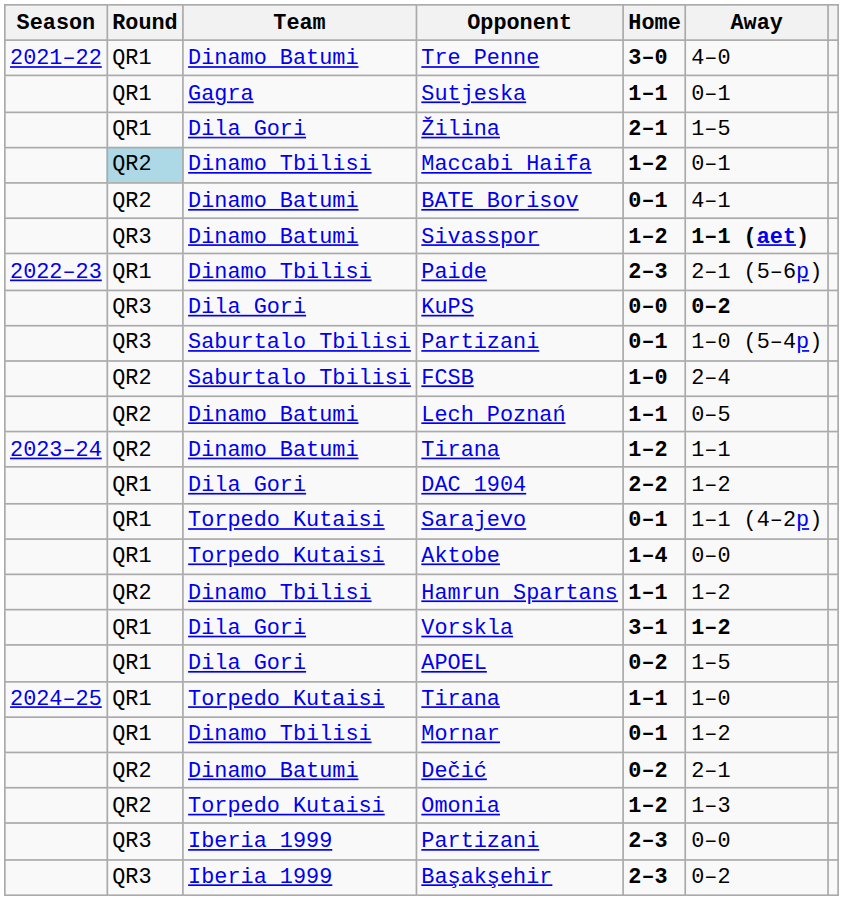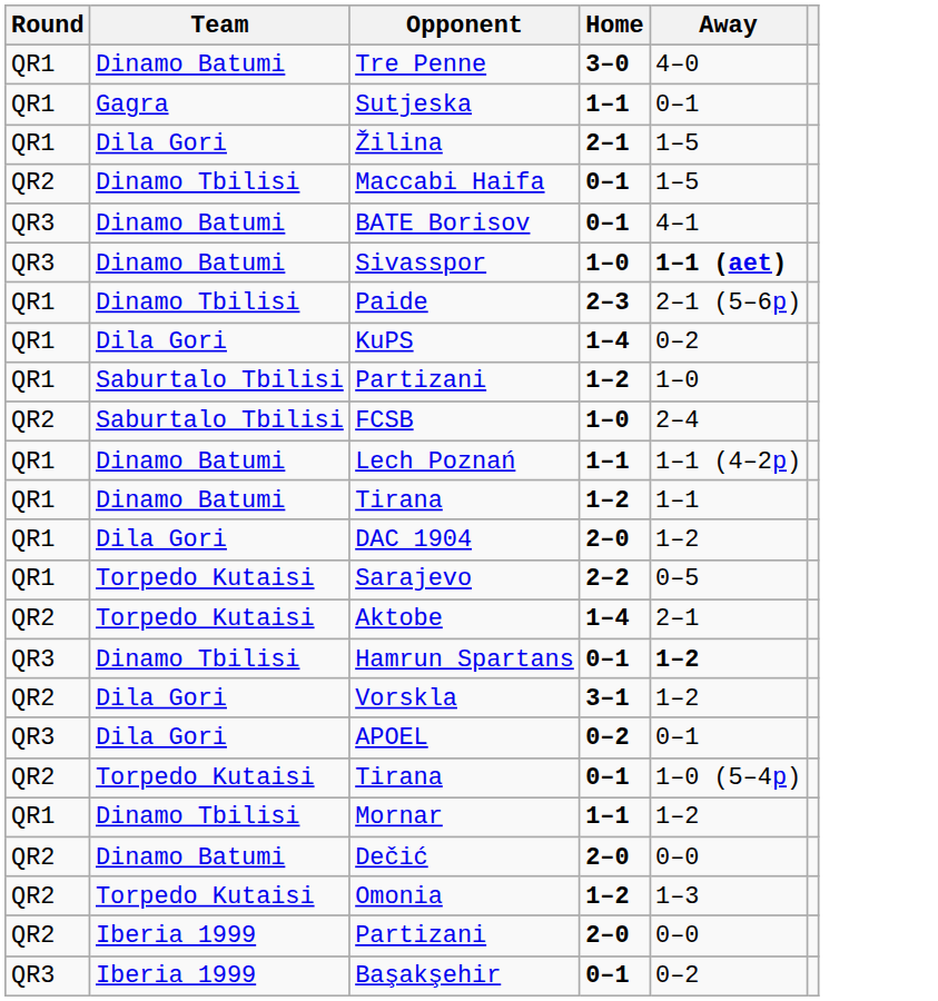 <table class="sortable wikitable plainrowheaders mw-collapsible mw-collapsed" |}>
 <tr>
-<th>Season</th>
 <th>Round</th>
 <th>Team</th>
 <th>Opponent</th>
 <th>Home</th>
 <th>Away</th>
 <th></th>
 </tr>
 <tr>
-<td><a href='#'>2021–22</a></td>
 <td>QR1</td>
 <td> <a href='#'>Dinamo Batumi</a></td>
 <td> <a href='#'>Tre Penne</a></td>
 <td><strong>3–0</strong></td>
 <td>4–0</td>
 <td></td>
 </tr>
 <tr>
-<td></td>
 <td>QR1</td>
 <td> <a href='#'>Gagra</a></td>
 <td> <a href='#'>Sutjeska</a></td>
 <td><strong>1–1</strong></td>
 <td>0–1</td>
 <td></td>
 </tr>
 <tr>
-<td></td>
 <td>QR1</td>
 <td> <a href='#'>Dila Gori</a></td>
 <td> <a href='#'>Žilina</a></td>
 <td><strong>2–1</strong></td>
 <td>1–5</td>
 <td></td>
 </tr>
 <tr>
-<td></td>
-<td style="background: lightblue;">QR2</td>
+<td>QR2</td>
 <td> <a href='#'>Dinamo Tbilisi</a></td>
 <td> <a href='#'>Maccabi Haifa</a></td>
-<td><strong>1–2</strong></td>
-<td>0–1</td>
+<td><strong>0–1</strong></td>
+<td>1–5</td>
 <td></td>
 </tr>
 <tr>
-<td></td>
-<td>QR2</td>
+<td>QR3</td>
 <td> <a href='#'>Dinamo Batumi</a></td>
 <td> <a href='#'>BATE Borisov</a></td>
 <td><strong>0–1</strong></td>
 <td>4–1</td>
 <td></td>
 </tr>
 <tr>
-<td></td>
 <td>QR3</td>
 <td> <a href='#'>Dinamo Batumi</a></td>
 <td> <a href='#'>Sivasspor</a></td>
-<td><strong>1–2</strong></td>
+<td><strong>1–0</strong></td>
 <td><strong>1–1 (<a href='#'>aet</a>)</strong></td>
 <td></td>
 </tr>
 <tr>
-<td><a href='#'>2022–23</a></td>
 <td>QR1</td>
 <td> <a href='#'>Dinamo Tbilisi</a></td>
 <td> <a href='#'>Paide</a></td>
 <td><strong>2–3</strong></td>
 <td>2–1 (5–6<a href='#'>p</a>)</td>
 <td></td>
 </tr>
 <tr>
-<td></td>
-<td>QR3</td>
+<td>QR1</td>
 <td> <a href='#'>Dila Gori</a></td>
 <td> <a href='#'>KuPS</a></td>
-<td><strong>0–0</strong></td>
-<td><strong>0–2</strong></td>
+<td><strong>1–4</strong></td>
+<td>0–2</td>
 <td></td>
 </tr>
 <tr>
-<td></td>
-<td>QR3</td>
+<td>QR1</td>
 <td> <a href='#'>Saburtalo Tbilisi</a></td>
 <td> <a href='#'>Partizani</a></td>
-<td><strong>0–1</strong></td>
-<td>1–0 (5–4<a href='#'>p</a>)</td>
+<td><strong>1–2</strong></td>
+<td>1–0</td>
 <td></td>
 </tr>
 <tr>
-<td></td>
 <td>QR2</td>
 <td> <a href='#'>Saburtalo Tbilisi</a></td>
 <td> <a href='#'>FCSB</a></td>
 <td><strong>1–0</strong></td>
 <td>2–4</td>
 <td></td>
 </tr>
 <tr>
-<td></td>
-<td>QR2</td>
+<td>QR1</td>
 <td> <a href='#'>Dinamo Batumi</a></td>
 <td> <a href='#'>Lech Poznań</a></td>
 <td><strong>1–1</strong></td>
-<td>0–5</td>
+<td>1–1 (4–2<a href='#'>p</a>)</td>
 <td></td>
 </tr>
 <tr>
-<td><a href='#'>2023–24</a></td>
-<td>QR2</td>
+<td>QR1</td>
 <td> <a href='#'>Dinamo Batumi</a></td>
 <td> <a href='#'>Tirana</a></td>
 <td><strong>1–2</strong></td>
 <td>1–1</td>
 <td></td>
 </tr>
 <tr>
-<td></td>
 <td>QR1</td>
 <td> <a href='#'>Dila Gori</a></td>
 <td> <a href='#'>DAC 1904</a></td>
-<td><strong>2–2</strong></td>
+<td><strong>2–0</strong></td>
 <td>1–2</td>
 <td></td>
 </tr>
 <tr>
-<td></td>
 <td>QR1</td>
 <td> <a href='#'>Torpedo Kutaisi</a></td>
 <td> <a href='#'>Sarajevo</a></td>
-<td><strong>0–1</strong></td>
-<td>1–1 (4–2<a href='#'>p</a>)</td>
+<td><strong>2–2</strong></td>
+<td>0–5</td>
 <td></td>
 </tr>
 <tr>
-<td></td>
-<td>QR1</td>
+<td>QR2</td>
 <td> <a href='#'>Torpedo Kutaisi</a></td>
 <td> <a href='#'>Aktobe</a></td>
 <td><strong>1–4</strong></td>
-<td>0–0</td>
+<td>2–1</td>
 <td></td>
 </tr>
 <tr>
-<td></td>
-<td>QR2</td>
+<td>QR3</td>
 <td> <a href='#'>Dinamo Tbilisi</a></td>
 <td> <a href='#'>Hamrun Spartans</a></td>
+<td><strong>0–1</strong></td>
+<td><strong>1–2</strong></td>
+<td></td>
+</tr>
+<tr>
+<td>QR2</td>
+<td> <a href='#'>Dila Gori</a></td>
+<td> <a href='#'>Vorskla</a></td>
+<td><strong>3–1</strong></td>
+<td>1–2</td>
+<td></td>
+</tr>
+<tr>
+<td>QR3</td>
+<td> <a href='#'>Dila Gori</a></td>
+<td> <a href='#'>APOEL</a></td>
+<td><strong>0–2</strong></td>
+<td>0–1</td>
+<td></td>
+</tr>
+<tr>
+<td>QR2</td>
+<td> <a href='#'>Torpedo Kutaisi</a></td>
+<td> <a href='#'>Tirana</a></td>
+<td><strong>0–1</strong></td>
+<td>1–0 (5–4<a href='#'>p</a>)</td>
+<td></td>
+</tr>
+<tr>
+<td>QR1</td>
+<td> <a href='#'>Dinamo Tbilisi</a></td>
+<td> <a href='#'>Mornar</a></td>
 <td><strong>1–1</strong></td>
 <td>1–2</td>
 <td></td>
 </tr>
 <tr>
-<td></td>
-<td>QR1</td>
-<td> <a href='#'>Dila Gori</a></td>
-<td> <a href='#'>Vorskla</a></td>
-<td><strong>3–1</strong></td>
-<td><strong>1–2</strong></td>
+<td>QR2</td>
+<td> <a href='#'>Dinamo Batumi</a></td>
+<td> <a href='#'>Dečić</a></td>
+<td><strong>2–0</strong></td>
+<td>0–0</td>
 <td></td>
 </tr>
 <tr>
-<td></td>
-<td>QR1</td>
-<td> <a href='#'>Dila Gori</a></td>
-<td> <a href='#'>APOEL</a></td>
-<td><strong>0–2</strong></td>
-<td>1–5</td>
-<td></td>
-</tr>
-<tr>
-<td><a href='#'>2024–25</a></td>
-<td>QR1</td>
-<td> <a href='#'>Torpedo Kutaisi</a></td>
-<td> <a href='#'>Tirana</a></td>
-<td><strong>1–1</strong></td>
-<td>1–0</td>
-<td></td>
-</tr>
-<tr>
-<td></td>
-<td>QR1</td>
-<td> <a href='#'>Dinamo Tbilisi</a></td>
-<td> <a href='#'>Mornar</a></td>
-<td><strong>0–1</strong></td>
-<td>1–2</td>
-<td></td>
-</tr>
-<tr>
-<td></td>
-<td>QR2</td>
-<td> <a href='#'>Dinamo Batumi</a></td>
-<td> <a href='#'>Dečić</a></td>
-<td><strong>0–2</strong></td>
-<td>2–1</td>
-<td></td>
-</tr>
-<tr>
-<td></td>
 <td>QR2</td>
 <td> <a href='#'>Torpedo Kutaisi</a></td>
 <td> <a href='#'>Omonia</a></td>
 <td><strong>1–2</strong></td>
 <td>1–3</td>
 <td></td>
 </tr>
 <tr>
-<td></td>
-<td>QR3</td>
+<td>QR2</td>
 <td> <a href='#'>Iberia 1999</a></td>
 <td> <a href='#'>Partizani</a></td>
-<td><strong>2–3</strong></td>
+<td><strong>2–0</strong></td>
 <td>0–0</td>
 <td></td>
 </tr>
 <tr>
-<td></td>
 <td>QR3</td>
 <td> <a href='#'>Iberia 1999</a></td>
 <td> <a href='#'>Başakşehir</a></td>
-<td><strong>2–3</strong></td>
+<td><strong>0–1</strong></td>
 <td>0–2</td>
 <td></td>
 </tr>
 </table>
